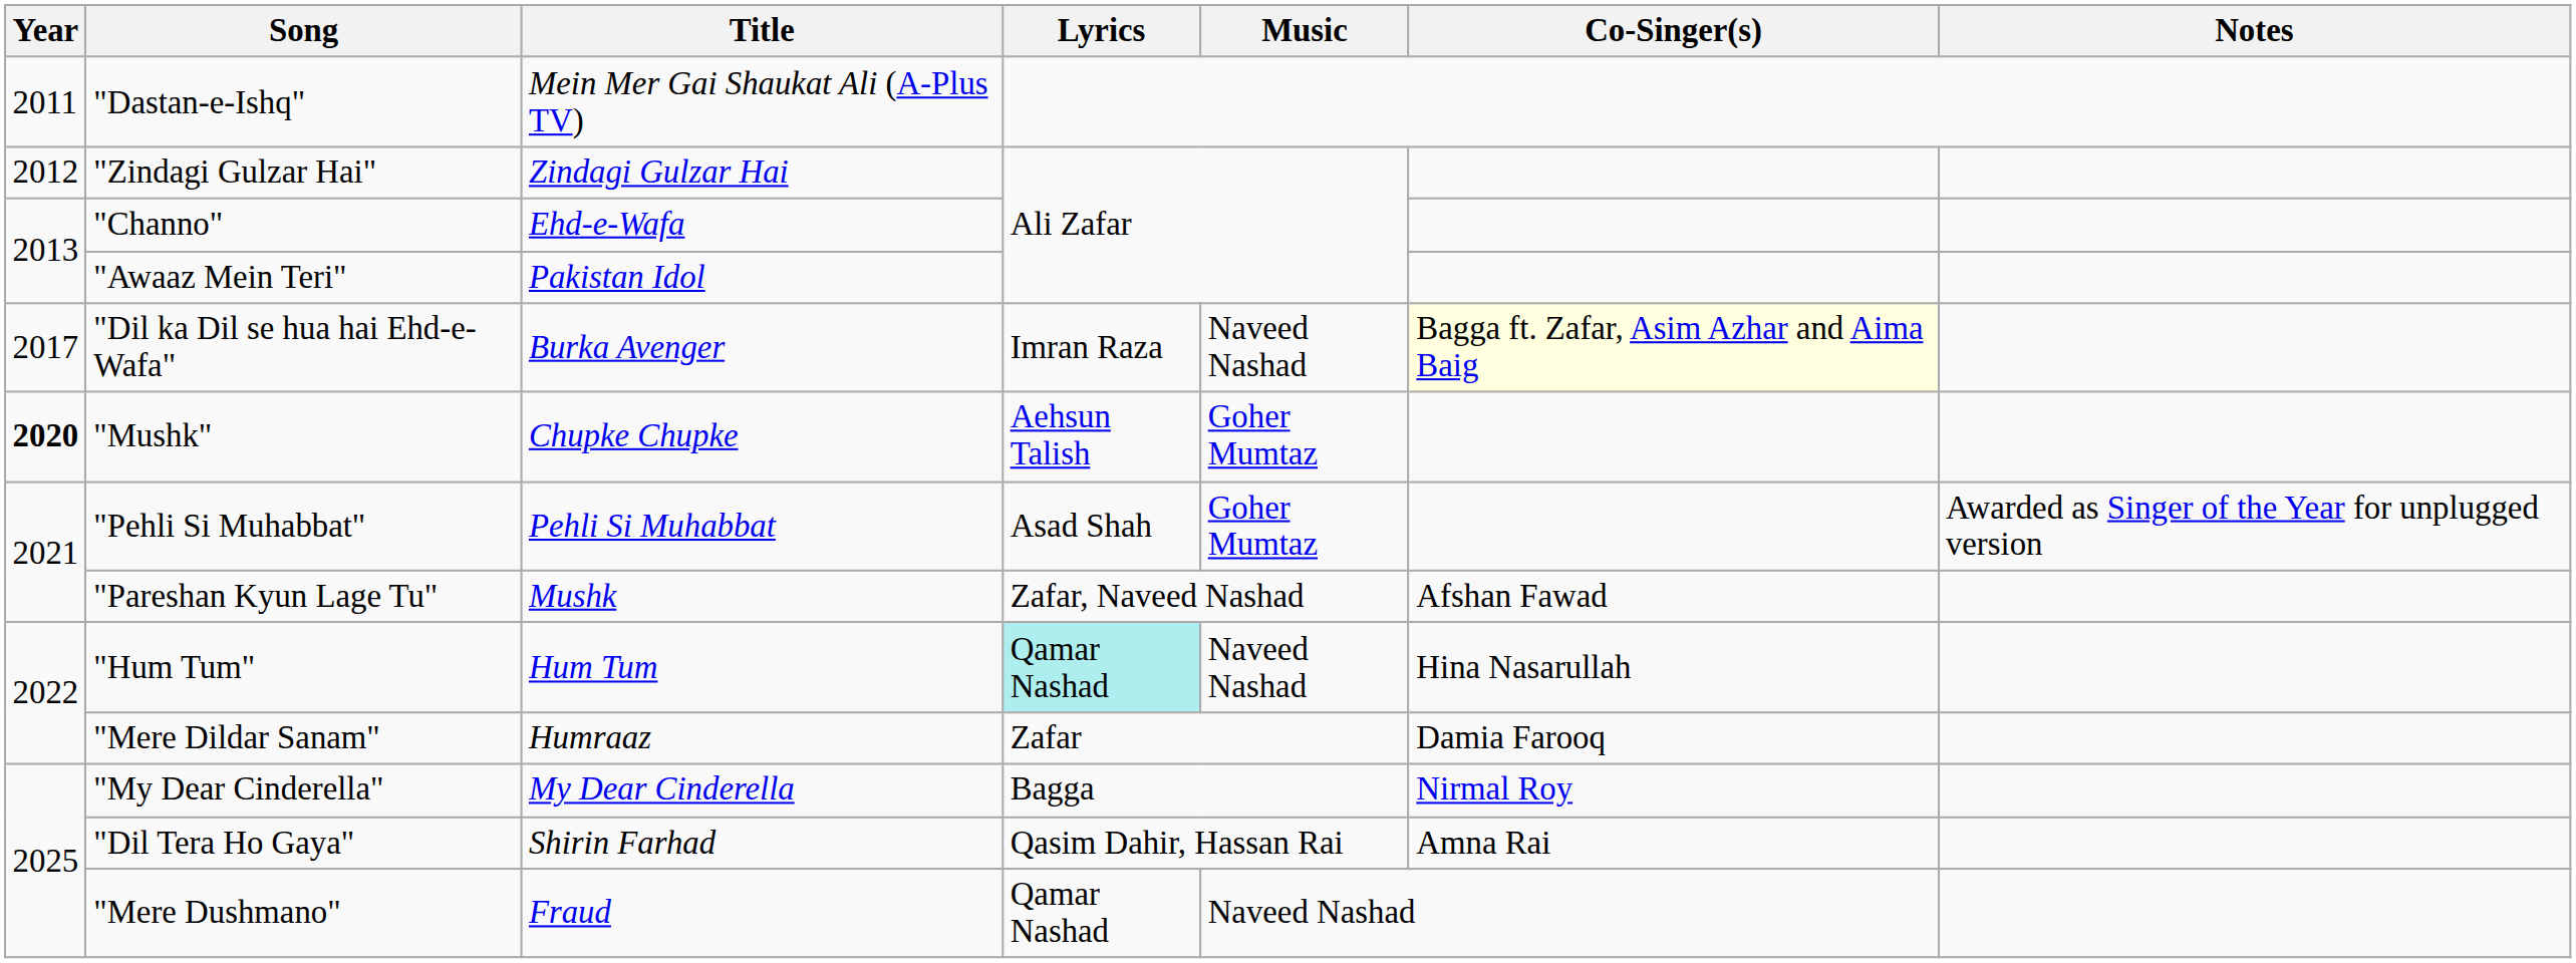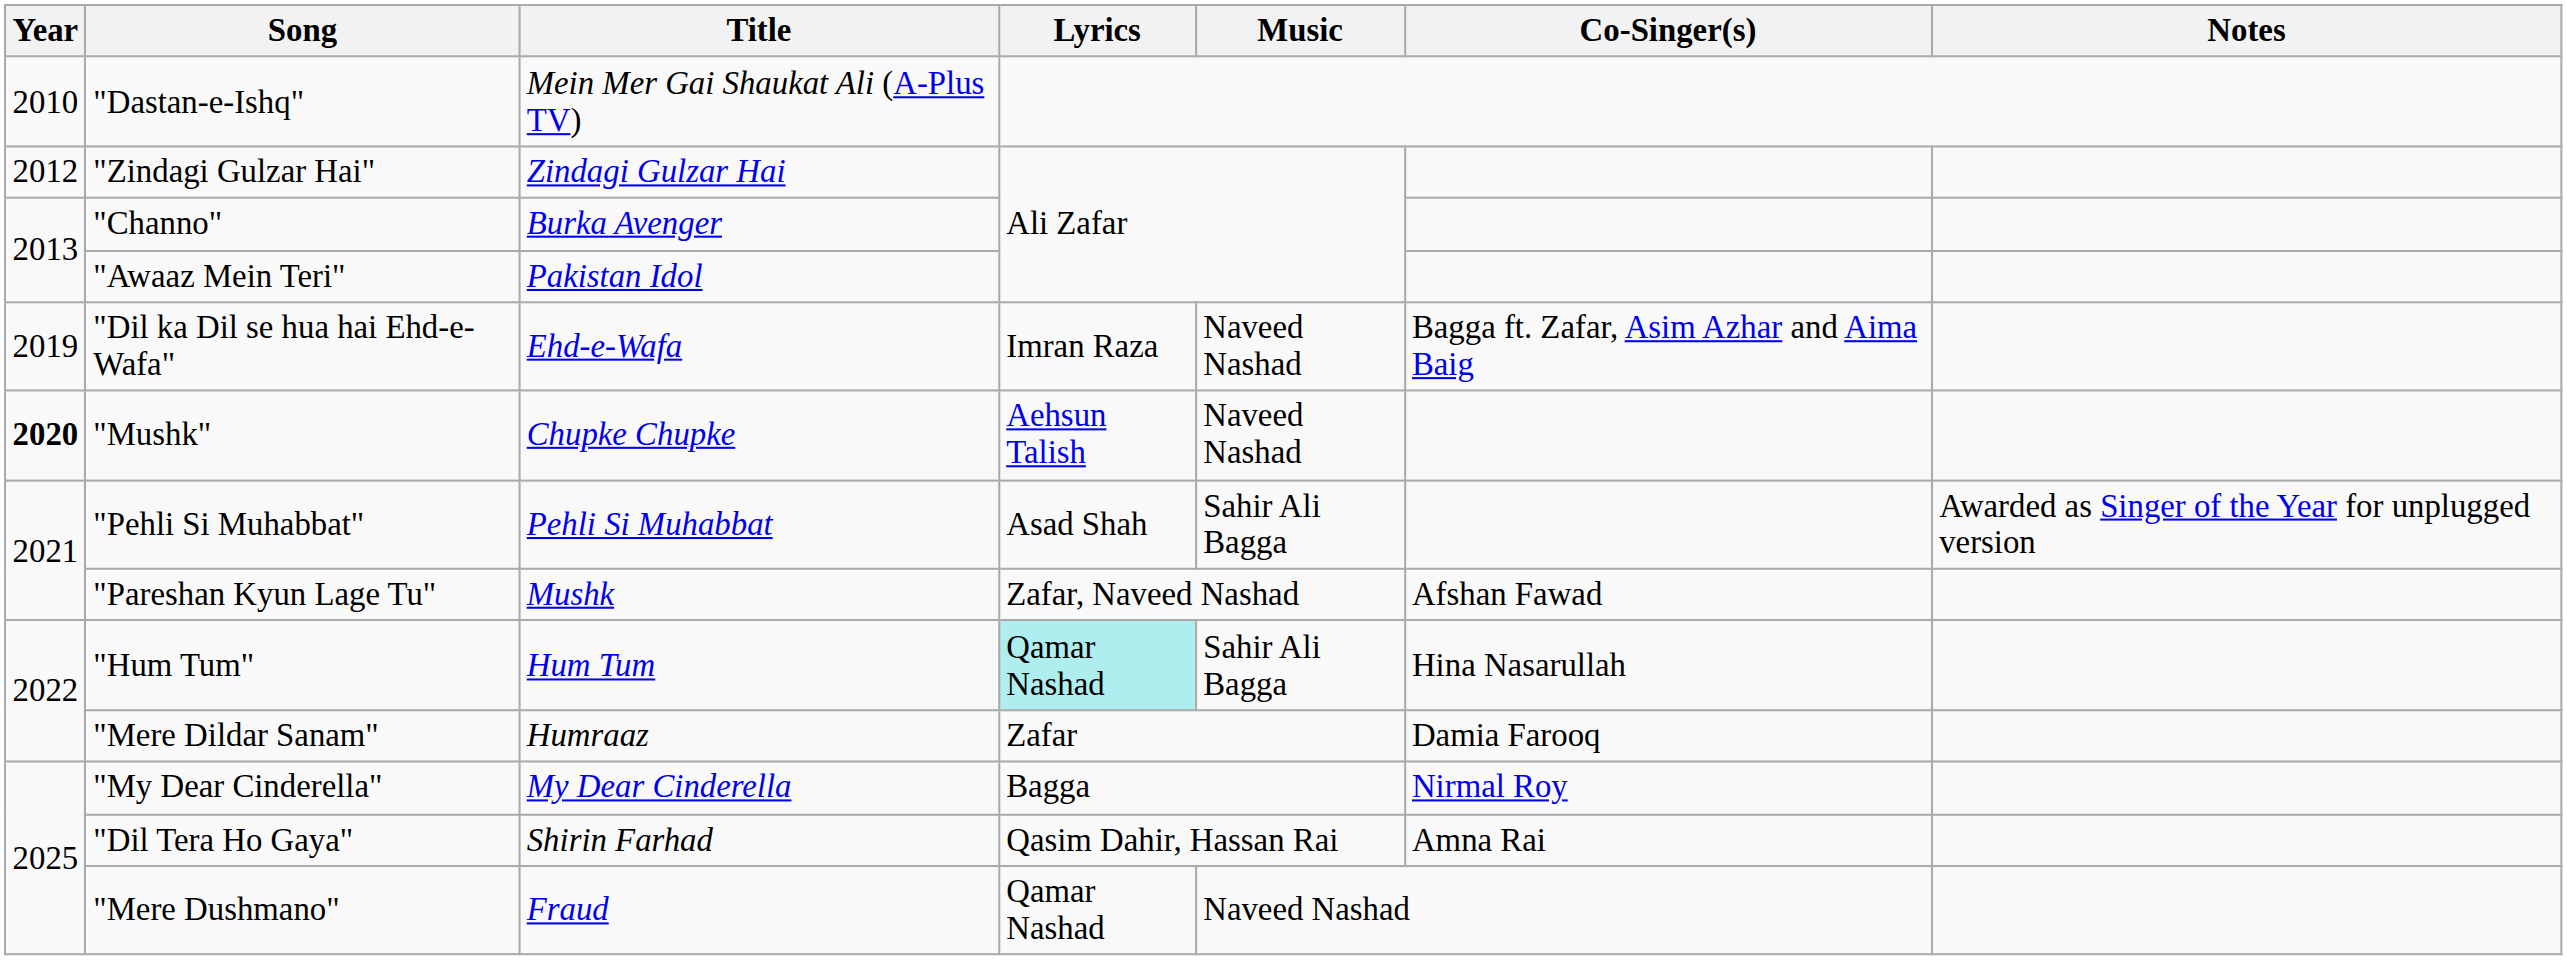 <table class="wikitable">
 <tr>
 <th>Year</th>
 <th>Song</th>
 <th>Title</th>
 <th>Lyrics</th>
 <th>Music</th>
 <th>Co-Singer(s)</th>
 <th>Notes</th>
 </tr>
 <tr>
-<td>2011</td>
+<td>2010</td>
 <td>"Dastan-e-Ishq"</td>
 <td><em>Mein Mer Gai Shaukat Ali</em> (<a href='#'>A-Plus TV</a>)</td>
 <td colspan=4></td>
 </tr>
 <tr>
 <td>2012</td>
 <td>"Zindagi Gulzar Hai"</td>
 <td><em><a href='#'>Zindagi Gulzar Hai</a></em></td>
 <td rowspan=3 colspan=2>Ali Zafar</td>
 <td></td>
 <td></td>
 </tr>
 <tr>
 <td rowspan=2>2013</td>
 <td>"Channo"</td>
-<td><em><a href='#'>Ehd-e-Wafa</a></em></td>
+<td><em><a href='#'>Burka Avenger</a></em></td>
 <td></td>
 <td></td>
 </tr>
 <tr>
 <td>"Awaaz Mein Teri"</td>
 <td><em><a href='#'>Pakistan Idol</a></em></td>
 <td></td>
 <td></td>
 </tr>
 <tr>
-<td>2017</td>
+<td>2019</td>
 <td>"Dil ka Dil se hua hai Ehd-e-Wafa"</td>
-<td><em><a href='#'>Burka Avenger</a></em></td>
+<td><em><a href='#'>Ehd-e-Wafa</a></em></td>
 <td>Imran Raza</td>
 <td>Naveed Nashad</td>
-<td style="background: lightyellow;">Bagga ft. Zafar, <a href='#'>Asim Azhar</a> and <a href='#'>Aima Baig</a></td>
+<td>Bagga ft. Zafar, <a href='#'>Asim Azhar</a> and <a href='#'>Aima Baig</a></td>
 <td></td>
 </tr>
 <tr>
 <td><strong>2020</strong></td>
 <td>"Mushk"</td>
 <td><em><a href='#'>Chupke Chupke</a></em></td>
 <td><a href='#'>Aehsun Talish</a></td>
-<td><a href='#'>Goher Mumtaz</a></td>
+<td>Naveed Nashad</td>
 <td></td>
 <td></td>
 </tr>
 <tr>
 <td rowspan=2>2021</td>
 <td>"Pehli Si Muhabbat"</td>
 <td><em><a href='#'>Pehli Si Muhabbat</a></em></td>
 <td>Asad Shah</td>
-<td><a href='#'>Goher Mumtaz</a></td>
+<td>Sahir Ali Bagga</td>
 <td></td>
 <td>Awarded as <a href='#'>Singer of the Year</a> for unplugged version</td>
 </tr>
 <tr>
 <td>"Pareshan Kyun Lage Tu"</td>
 <td><em><a href='#'>Mushk</a></em></td>
 <td colspan=2>Zafar, Naveed Nashad</td>
 <td>Afshan Fawad</td>
 <td></td>
 </tr>
 <tr>
 <td rowspan=2>2022</td>
 <td>"Hum Tum"</td>
 <td><em><a href='#'>Hum Tum</a></em></td>
 <td style="background: paleturquoise;">Qamar Nashad</td>
-<td>Naveed Nashad</td>
+<td>Sahir Ali Bagga</td>
 <td>Hina Nasarullah</td>
 <td></td>
 </tr>
 <tr>
 <td>"Mere Dildar Sanam"</td>
 <td><em>Humraaz</em></td>
 <td colspan=2>Zafar</td>
 <td>Damia Farooq</td>
 <td></td>
 </tr>
 <tr>
 <td rowspan=3>2025</td>
 <td>"My Dear Cinderella"</td>
 <td><em><a href='#'>My Dear Cinderella</a></em></td>
 <td colspan=2>Bagga</td>
 <td><a href='#'>Nirmal Roy</a></td>
 <td></td>
 </tr>
 <tr>
 <td>"Dil Tera Ho Gaya"</td>
 <td><em>Shirin Farhad</em></td>
 <td colspan=2>Qasim Dahir, Hassan Rai</td>
 <td>Amna Rai</td>
 <td></td>
 </tr>
 <tr>
 <td>"Mere Dushmano"</td>
 <td><em><a href='#'>Fraud</a></em></td>
 <td>Qamar Nashad</td>
 <td colspan=2>Naveed Nashad</td>
 <td></td>
 </tr>
 </table>
